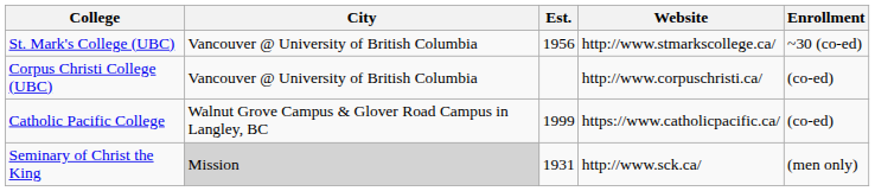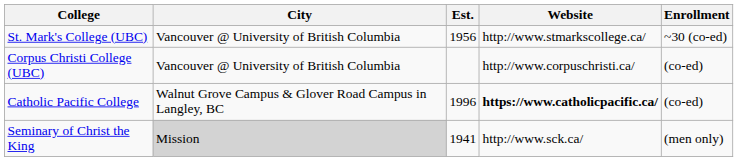 <table class="wikitable sortable">
 <tr>
 <th>College</th>
 <th>City</th>
 <th>Est.</th>
 <th>Website</th>
 <th>Enrollment</th>
 </tr>
 <tr>
 <td><a href='#'>St. Mark's College (UBC)</a></td>
 <td>Vancouver @ University of British Columbia</td>
 <td>1956</td>
 <td>http://www.stmarkscollege.ca/</td>
 <td>~30 (co-ed)</td>
 </tr>
 <tr>
 <td><a href='#'>Corpus Christi College (UBC)</a></td>
 <td>Vancouver @ University of British Columbia</td>
 <td></td>
 <td>http://www.corpuschristi.ca/</td>
 <td>(co-ed)</td>
 </tr>
 <tr>
 <td><a href='#'>Catholic Pacific College</a></td>
 <td>Walnut Grove Campus & Glover Road Campus in Langley, BC</td>
-<td>1999</td>
-<td>https://www.catholicpacific.ca/</td>
+<td>1996</td>
+<td><strong>https://www.catholicpacific.ca/</strong></td>
 <td>(co-ed)</td>
 </tr>
 <tr>
 <td><a href='#'>Seminary of Christ the King</a></td>
 <td style="background: lightgrey;">Mission</td>
-<td>1931</td>
+<td>1941</td>
 <td>http://www.sck.ca/</td>
 <td>(men only)</td>
 </tr>
 </table>
